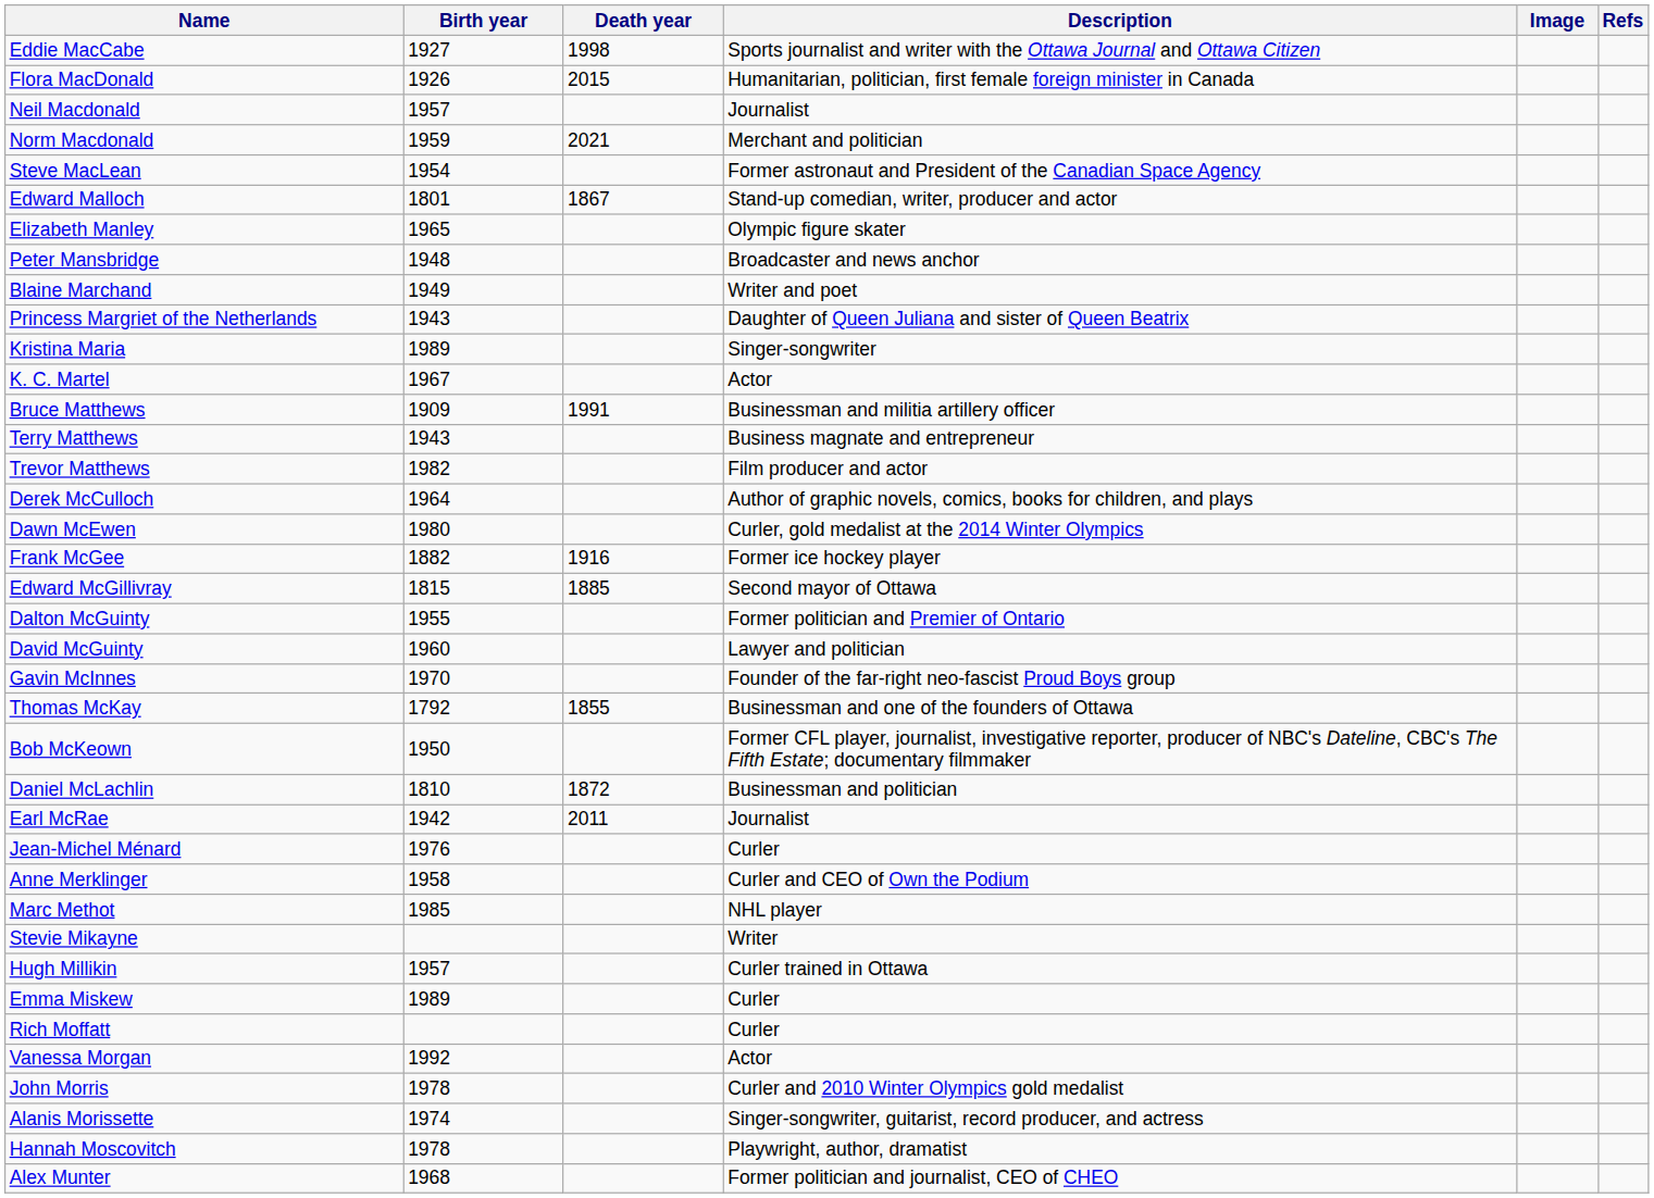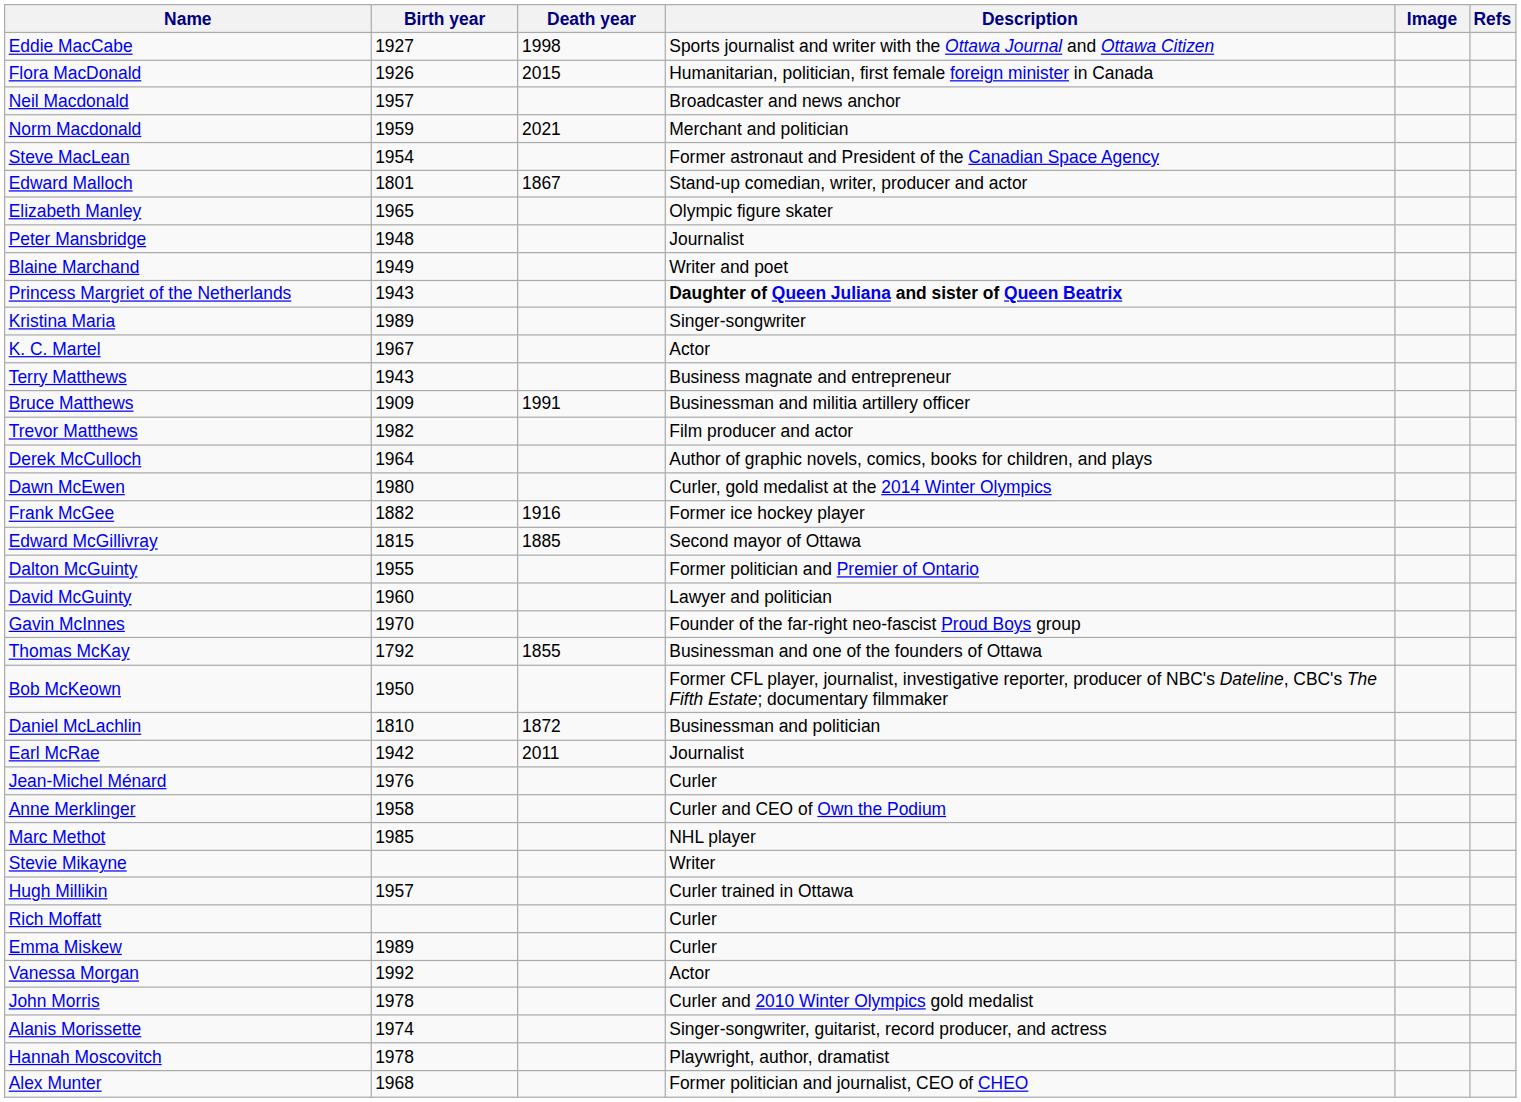 <table class="wikitable" style="font-size:90%;">
 <tr>
 <th style="background-color:#f2f2f2; color: #000080" width="25%">Name</th>
 <th style="background-color:#f2f2f2; color: #000080" width="10%">Birth year</th>
 <th style="background-color:#f2f2f2; color: #000080" width="10%">Death year</th>
 <th style="background-color:#f2f2f2; color: #000080" width="50%">Description</th>
 <th style="background-color:#f2f2f2; color: #000080" width="5%">Image</th>
 <th style="background-color:#f2f2f2; color: #000080" width="5%">Refs</th>
 </tr>
 <tr>
 <td><a href='#'>Eddie MacCabe</a></td>
 <td>1927</td>
 <td>1998</td>
 <td>Sports journalist and writer with the <em><a href='#'>Ottawa Journal</a></em> and <em><a href='#'>Ottawa Citizen</a></em></td>
 <td></td>
 <td></td>
 </tr>
 <tr>
 <td><a href='#'>Flora MacDonald</a></td>
 <td>1926</td>
 <td>2015</td>
 <td>Humanitarian, politician, first female <a href='#'>foreign minister</a> in Canada</td>
 <td></td>
 <td></td>
 </tr>
 <tr>
 <td><a href='#'>Neil Macdonald</a></td>
 <td>1957</td>
 <td></td>
-<td>Journalist</td>
+<td>Broadcaster and news anchor</td>
 <td></td>
 <td></td>
 </tr>
 <tr>
 <td><a href='#'>Norm Macdonald</a></td>
 <td>1959</td>
 <td>2021</td>
 <td>Merchant and politician</td>
 <td></td>
 <td></td>
 </tr>
 <tr>
 <td><a href='#'>Steve MacLean</a></td>
 <td>1954</td>
 <td></td>
 <td>Former astronaut and President of the <a href='#'>Canadian Space Agency</a></td>
 <td></td>
 <td></td>
 </tr>
 <tr>
 <td><a href='#'>Edward Malloch</a></td>
 <td>1801</td>
 <td>1867</td>
 <td>Stand-up comedian, writer, producer and actor</td>
 <td></td>
 <td></td>
 </tr>
 <tr>
 <td><a href='#'>Elizabeth Manley</a></td>
 <td>1965</td>
 <td></td>
 <td>Olympic figure skater</td>
 <td></td>
 <td></td>
 </tr>
 <tr>
 <td><a href='#'>Peter Mansbridge</a></td>
 <td>1948</td>
 <td></td>
-<td>Broadcaster and news anchor</td>
+<td>Journalist</td>
 <td></td>
 <td></td>
 </tr>
 <tr>
 <td><a href='#'>Blaine Marchand</a></td>
 <td>1949</td>
 <td></td>
 <td>Writer and poet</td>
 <td></td>
 <td></td>
 </tr>
 <tr>
 <td><a href='#'>Princess Margriet of the Netherlands</a></td>
 <td>1943</td>
 <td></td>
-<td>Daughter of <a href='#'>Queen Juliana</a> and sister of <a href='#'>Queen Beatrix</a></td>
+<td><strong>Daughter of <a href='#'>Queen Juliana</a> and sister of <a href='#'>Queen Beatrix</a></strong></td>
 <td></td>
 <td></td>
 </tr>
 <tr>
 <td><a href='#'>Kristina Maria</a></td>
 <td>1989</td>
 <td></td>
 <td>Singer-songwriter</td>
 <td></td>
 <td></td>
 </tr>
 <tr>
 <td><a href='#'>K. C. Martel</a></td>
 <td>1967</td>
 <td></td>
 <td>Actor</td>
 <td></td>
 <td></td>
 </tr>
 <tr>
+<td><a href='#'>Terry Matthews</a></td>
+<td>1943</td>
+<td></td>
+<td>Business magnate and entrepreneur</td>
+<td></td>
+<td></td>
+</tr>
+<tr>
 <td><a href='#'>Bruce Matthews</a></td>
 <td>1909</td>
 <td>1991</td>
 <td>Businessman and militia artillery officer</td>
-<td></td>
-<td></td>
-</tr>
-<tr>
-<td><a href='#'>Terry Matthews</a></td>
-<td>1943</td>
-<td></td>
-<td>Business magnate and entrepreneur</td>
 <td></td>
 <td></td>
 </tr>
 <tr>
 <td><a href='#'>Trevor Matthews</a></td>
 <td>1982</td>
 <td></td>
 <td>Film producer and actor</td>
 <td></td>
 <td></td>
 </tr>
 <tr>
 <td><a href='#'>Derek McCulloch</a></td>
 <td>1964</td>
 <td></td>
 <td>Author of graphic novels, comics, books for children, and plays</td>
 <td></td>
 <td></td>
 </tr>
 <tr>
 <td><a href='#'>Dawn McEwen</a></td>
 <td>1980</td>
 <td></td>
 <td>Curler, gold medalist at the <a href='#'>2014 Winter Olympics</a></td>
 <td></td>
 <td></td>
 </tr>
 <tr>
 <td><a href='#'>Frank McGee</a></td>
 <td>1882</td>
 <td>1916</td>
 <td>Former ice hockey player</td>
 <td></td>
 <td></td>
 </tr>
 <tr>
 <td><a href='#'>Edward McGillivray</a></td>
 <td>1815</td>
 <td>1885</td>
 <td>Second mayor of Ottawa</td>
 <td></td>
 <td></td>
 </tr>
 <tr>
 <td><a href='#'>Dalton McGuinty</a></td>
 <td>1955</td>
 <td></td>
 <td>Former politician and <a href='#'>Premier of Ontario</a></td>
 <td></td>
 <td></td>
 </tr>
 <tr>
 <td><a href='#'>David McGuinty</a></td>
 <td>1960</td>
 <td></td>
 <td>Lawyer and politician</td>
 <td></td>
 <td></td>
 </tr>
 <tr>
 <td><a href='#'>Gavin McInnes</a></td>
 <td>1970</td>
 <td></td>
 <td>Founder of the far-right neo-fascist <a href='#'>Proud Boys</a> group</td>
 <td></td>
 <td></td>
 </tr>
 <tr>
 <td><a href='#'>Thomas McKay</a></td>
 <td>1792</td>
 <td>1855</td>
 <td>Businessman and one of the founders of Ottawa</td>
 <td></td>
 <td></td>
 </tr>
 <tr>
 <td><a href='#'>Bob McKeown</a></td>
 <td>1950</td>
 <td></td>
 <td>Former CFL player, journalist, investigative reporter, producer of NBC's <em>Dateline</em>, CBC's <em>The Fifth Estate</em>; documentary filmmaker</td>
 <td></td>
 <td></td>
 </tr>
 <tr>
 <td><a href='#'>Daniel McLachlin</a></td>
 <td>1810</td>
 <td>1872</td>
 <td>Businessman and politician</td>
 <td></td>
 <td></td>
 </tr>
 <tr>
 <td><a href='#'>Earl McRae</a></td>
 <td>1942</td>
 <td>2011</td>
 <td>Journalist</td>
 <td></td>
 <td></td>
 </tr>
 <tr>
 <td><a href='#'>Jean-Michel Ménard</a></td>
 <td>1976</td>
 <td></td>
 <td>Curler</td>
 <td></td>
 <td></td>
 </tr>
 <tr>
 <td><a href='#'>Anne Merklinger</a></td>
 <td>1958</td>
 <td></td>
 <td>Curler and CEO of <a href='#'>Own the Podium</a></td>
 <td></td>
 <td></td>
 </tr>
 <tr>
 <td><a href='#'>Marc Methot</a></td>
 <td>1985</td>
 <td></td>
 <td>NHL player</td>
 <td></td>
 <td></td>
 </tr>
 <tr>
 <td><a href='#'>Stevie Mikayne</a></td>
 <td></td>
 <td></td>
 <td>Writer</td>
 <td></td>
 <td></td>
 </tr>
 <tr>
 <td><a href='#'>Hugh Millikin</a></td>
 <td>1957</td>
 <td></td>
 <td>Curler trained in Ottawa</td>
 <td></td>
 <td></td>
 </tr>
 <tr>
-<td><a href='#'>Emma Miskew</a></td>
-<td>1989</td>
+<td><a href='#'>Rich Moffatt</a></td>
+<td></td>
 <td></td>
 <td>Curler</td>
 <td></td>
 <td></td>
 </tr>
 <tr>
-<td><a href='#'>Rich Moffatt</a></td>
-<td></td>
+<td><a href='#'>Emma Miskew</a></td>
+<td>1989</td>
 <td></td>
 <td>Curler</td>
 <td></td>
 <td></td>
 </tr>
 <tr>
 <td><a href='#'>Vanessa Morgan</a></td>
 <td>1992</td>
 <td></td>
 <td>Actor</td>
 <td></td>
 <td></td>
 </tr>
 <tr>
 <td><a href='#'>John Morris</a></td>
 <td>1978</td>
 <td></td>
 <td>Curler and <a href='#'>2010 Winter Olympics</a> gold medalist</td>
 <td></td>
 <td></td>
 </tr>
 <tr>
 <td><a href='#'>Alanis Morissette</a></td>
 <td>1974</td>
 <td></td>
 <td>Singer-songwriter, guitarist, record producer, and actress</td>
 <td></td>
 <td></td>
 </tr>
 <tr>
 <td><a href='#'>Hannah Moscovitch</a></td>
 <td>1978</td>
 <td></td>
 <td>Playwright, author, dramatist</td>
 <td></td>
 <td></td>
 </tr>
 <tr>
 <td><a href='#'>Alex Munter</a></td>
 <td>1968</td>
 <td></td>
 <td>Former politician and journalist, CEO of <a href='#'>CHEO</a></td>
 <td></td>
 <td></td>
 </tr>
 </table>
